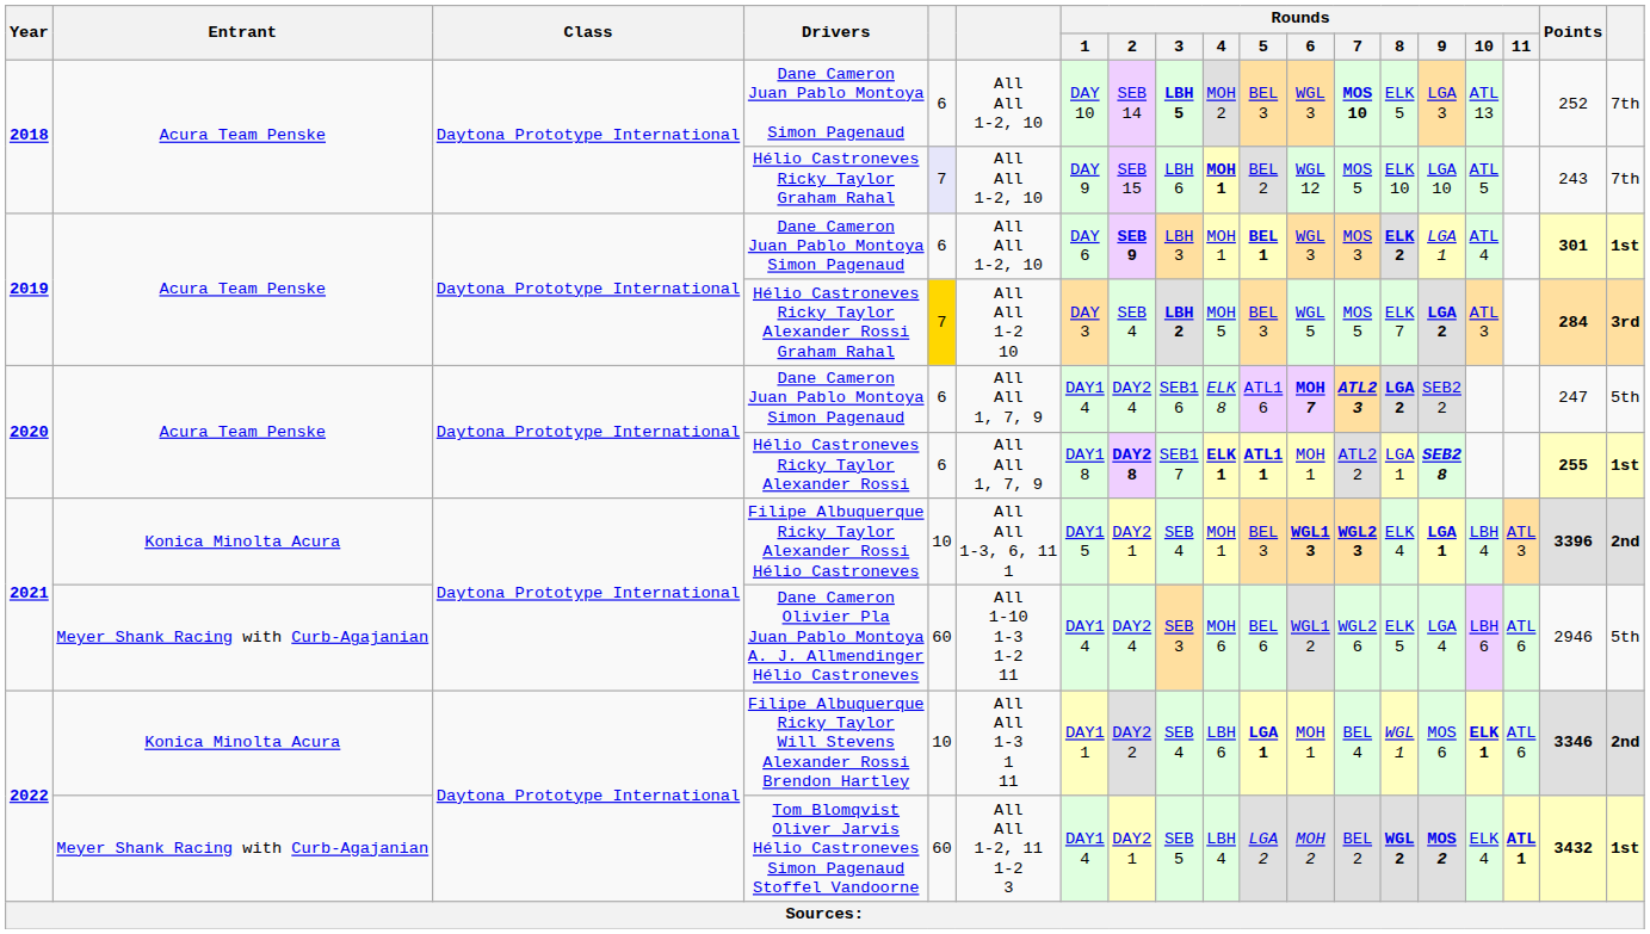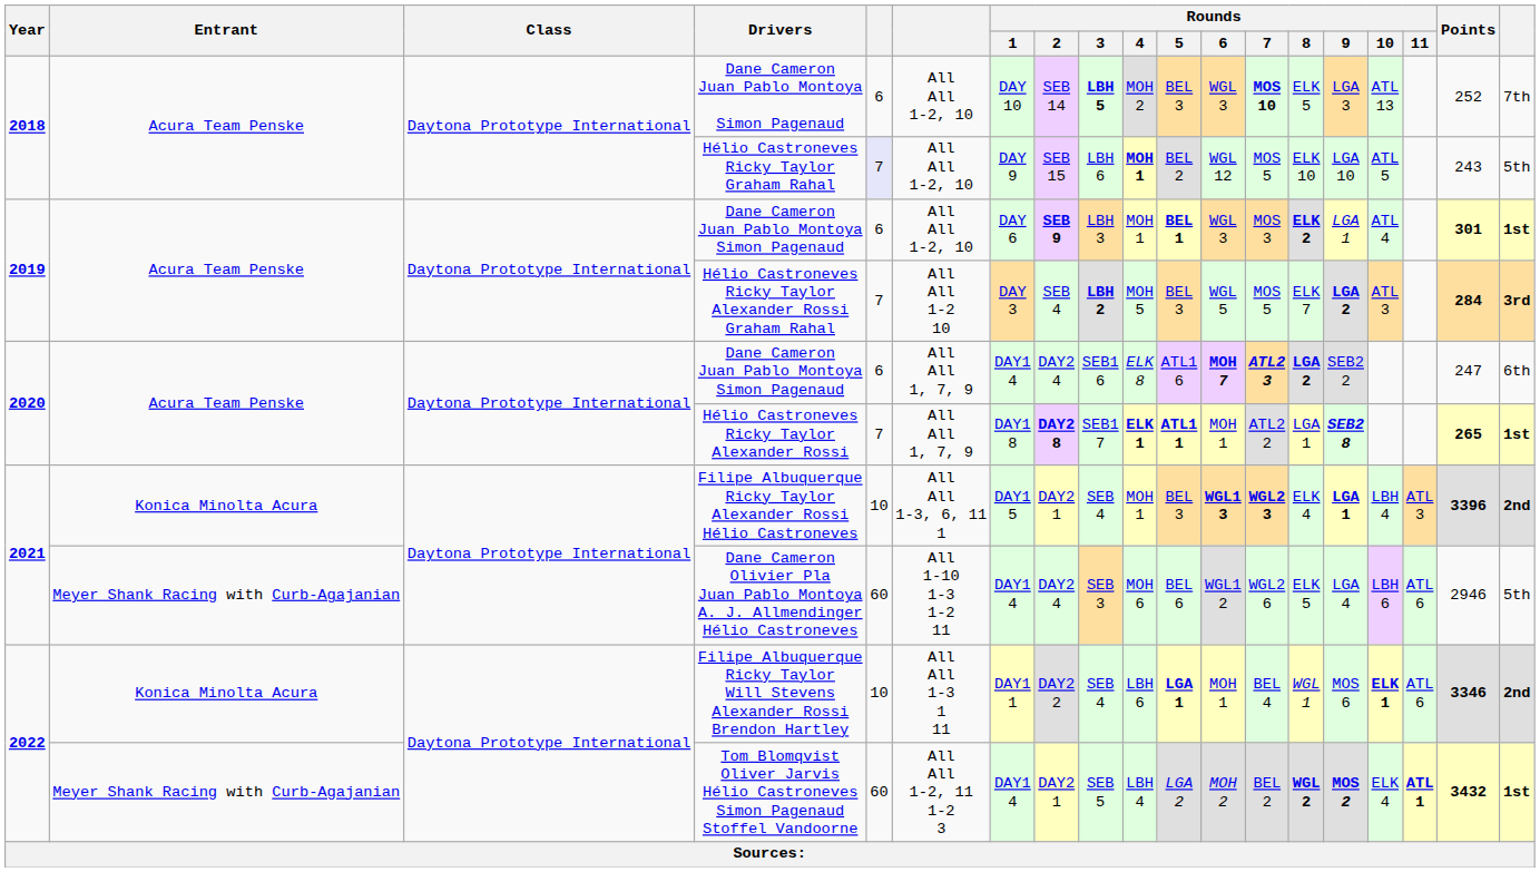 <table class="wikitable" style="text-align:center; font-size:90%">
 <tr>
 <th rowspan="2">Year</th>
 <th rowspan="2">Entrant</th>
 <th rowspan="2">Class</th>
 <th rowspan="2">Drivers</th>
 <th rowspan="2"></th>
 <th rowspan="2"></th>
 <th colspan="11">Rounds</th>
 <th rowspan="2">Points</th>
 <th rowspan="2"></th>
 </tr>
 <tr>
 <th>1</th>
 <th>2</th>
 <th>3</th>
 <th>4</th>
 <th>5</th>
 <th>6</th>
 <th>7</th>
 <th>8</th>
 <th>9</th>
 <th>10</th>
 <th>11</th>
 </tr>
 <tr>
 <td rowspan="2"><a href='#'><strong>2018</strong></a></td>
 <td rowspan="2"> <a href='#'>Acura Team Penske</a></td>
 <td rowspan="2"><a href='#'>Daytona Prototype International</a></td>
 <td> <a href='#'>Dane Cameron</a><br> <a href='#'>Juan Pablo Montoya</a><br><br><a href='#'>Simon Pagenaud</a></td>
 <td>6</td>
 <td>All<br>All<br>1-2, 10</td>
 <td style="background:#DFFFDF;"><a href='#'>DAY</a><br>10</td>
 <td style="background:#EFCFFF;"><a href='#'>SEB</a><br>14</td>
 <td style="background:#DFFFDF;"><a href='#'><strong>LBH</strong></a><br><strong>5</strong></td>
 <td style="background:#DFDFDF;"><a href='#'>MOH</a><br>2</td>
 <td style="background:#FFDF9F;"><a href='#'>BEL</a><br>3</td>
 <td style="background:#FFDF9F;"><a href='#'>WGL</a><br>3</td>
 <td style="background:#DFFFDF;"><a href='#'><strong>MOS</strong></a><br><strong>10</strong></td>
 <td style="background:#DFFFDF;"><a href='#'>ELK</a><br>5</td>
 <td style="background:#FFDF9F;"><a href='#'>LGA</a><br>3</td>
 <td style="background:#DFFFDF;"><a href='#'>ATL</a><br>13</td>
 <td></td>
 <td>252</td>
 <td>7th</td>
 </tr>
 <tr>
 <td> <a href='#'>Hélio Castroneves</a><br> <a href='#'>Ricky Taylor</a><br> <a href='#'>Graham Rahal</a></td>
 <td style="background: lavender;">7</td>
 <td>All<br>All<br>1-2, 10</td>
 <td style="background:#DFFFDF;"><a href='#'>DAY</a><br>9</td>
 <td style="background:#EFCFFF;"><a href='#'>SEB</a><br>15</td>
 <td style="background:#DFFFDF;"><a href='#'>LBH</a><br>6</td>
 <td style="background:#FFFFBF;"><a href='#'><strong>MOH</strong></a><br><strong>1</strong></td>
 <td style="background:#DFDFDF;"><a href='#'>BEL</a><br>2</td>
 <td style="background:#DFFFDF;"><a href='#'>WGL</a><br>12</td>
 <td style="background:#DFFFDF;"><a href='#'>MOS</a><br>5</td>
 <td style="background:#DFFFDF;"><a href='#'>ELK</a><br>10</td>
 <td style="background:#DFFFDF;"><a href='#'>LGA</a><br>10</td>
 <td style="background:#DFFFDF;"><a href='#'>ATL</a><br>5</td>
 <td></td>
 <td>243</td>
-<td>7th</td>
+<td>5th</td>
 </tr>
 <tr>
 <td rowspan="2"><a href='#'><strong>2019</strong></a></td>
 <td rowspan="2"> <a href='#'>Acura Team Penske</a></td>
 <td rowspan="2"><a href='#'>Daytona Prototype International</a></td>
 <td> <a href='#'>Dane Cameron</a><br> <a href='#'>Juan Pablo Montoya</a><br> <a href='#'>Simon Pagenaud</a></td>
 <td>6</td>
 <td>All<br>All<br>1-2, 10</td>
 <td style="background:#DFFFDF;"><a href='#'>DAY</a><br>6</td>
 <td style="background:#EFCFFF;"><a href='#'><strong>SEB</strong></a><br><strong>9</strong></td>
 <td style="background:#FFDF9F;"><a href='#'>LBH</a><br>3</td>
 <td style="background:#FFFFBF;"><a href='#'>MOH</a><br>1</td>
 <td style="background:#FFFFBF;"><a href='#'><strong>BEL</strong></a><br><strong>1</strong></td>
 <td style="background:#FFDF9F;"><a href='#'>WGL</a><br>3</td>
 <td style="background:#FFDF9F;"><a href='#'>MOS</a><br>3</td>
 <td style="background:#DFDFDF;"><a href='#'><strong>ELK</strong></a><br><strong>2</strong></td>
 <td style="background:#FFFFBF;"><a href='#'><em>LGA</em></a><br><em>1</em></td>
 <td style="background:#DFFFDF;"><a href='#'>ATL</a><br>4</td>
 <td></td>
 <th style="background:#FFFFBF;">301</th>
 <th style="background:#FFFFBF;">1st</th>
 </tr>
 <tr>
 <td> <a href='#'>Hélio Castroneves</a><br> <a href='#'>Ricky Taylor</a><br> <a href='#'>Alexander Rossi</a><br> <a href='#'>Graham Rahal</a></td>
-<td style="background: gold;">7</td>
+<td>7</td>
 <td>All<br>All<br>1-2<br>10</td>
 <td style="background:#FFDF9F;"><a href='#'>DAY</a><br>3</td>
 <td style="background:#DFFFDF;"><a href='#'>SEB</a><br>4</td>
 <td style="background:#DFDFDF;"><a href='#'><strong>LBH</strong></a><br><strong>2</strong></td>
 <td style="background:#DFFFDF;"><a href='#'>MOH</a><br>5</td>
 <td style="background:#FFDF9F;"><a href='#'>BEL</a><br>3</td>
 <td style="background:#DFFFDF;"><a href='#'>WGL</a><br>5</td>
 <td style="background:#DFFFDF;"><a href='#'>MOS</a><br>5</td>
 <td style="background:#DFFFDF;"><a href='#'>ELK</a><br>7</td>
 <td style="background:#DFDFDF;"><a href='#'><strong>LGA</strong></a><br><strong>2</strong></td>
 <td style="background:#FFDF9F;"><a href='#'>ATL</a><br>3</td>
 <td></td>
 <td style="background:#FFDF9F;"><strong>284</strong></td>
 <td style="background:#FFDF9F;"><strong>3rd</strong></td>
 </tr>
 <tr>
 <td rowspan="2"><a href='#'><strong>2020</strong></a></td>
 <td rowspan="2"> <a href='#'>Acura Team Penske</a></td>
 <td rowspan="2"><a href='#'>Daytona Prototype International</a></td>
 <td> <a href='#'>Dane Cameron</a><br> <a href='#'>Juan Pablo Montoya</a><br> <a href='#'>Simon Pagenaud</a></td>
 <td>6</td>
 <td>All<br>All<br>1, 7, 9</td>
 <td style="background:#DFFFDF;"><a href='#'>DAY1</a><br>4</td>
 <td style="background:#DFFFDF;"><a href='#'>DAY2</a><br>4</td>
 <td style="background:#DFFFDF;"><a href='#'>SEB1</a><br>6</td>
 <td style="background:#DFFFDF;"><a href='#'><em>ELK</em></a><br><em>8</em></td>
 <td style="background:#EFCFFF;"><a href='#'>ATL1</a><br>6</td>
 <td style="background:#EFCFFF;"><a href='#'><strong>MOH</strong></a><br><strong><em>7</em></strong></td>
 <td style="background:#FFDF9F;"><a href='#'><strong><em>ATL2</em></strong></a><br><strong><em>3</em></strong></td>
 <td style="background:#DFDFDF;"><a href='#'><strong>LGA</strong></a><br><strong>2</strong></td>
 <td style="background:#DFDFDF;"><a href='#'>SEB2</a><br>2</td>
 <td></td>
 <td></td>
 <td>247</td>
-<td>5th</td>
+<td>6th</td>
 </tr>
 <tr>
 <td> <a href='#'>Hélio Castroneves</a><br> <a href='#'>Ricky Taylor</a><br> <a href='#'>Alexander Rossi</a></td>
-<td>6</td>
+<td>7</td>
 <td>All<br>All<br>1, 7, 9</td>
 <td style="background:#DFFFDF;"><a href='#'>DAY1</a><br>8</td>
 <td style="background:#EFCFFF;"><a href='#'><strong>DAY2</strong></a><br><strong>8</strong></td>
 <td style="background:#DFFFDF;"><a href='#'>SEB1</a><br>7</td>
 <td style="background:#FFFFBF;"><a href='#'><strong>ELK</strong></a><br><strong>1</strong></td>
 <td style="background:#FFFFBF;"><a href='#'><strong>ATL1</strong></a><br><strong>1</strong></td>
 <td style="background:#FFFFBF;"><a href='#'>MOH</a><br>1</td>
 <td style="background:#DFDFDF;"><a href='#'>ATL2</a><br>2</td>
 <td style="background:#FFFFBF;"><a href='#'>LGA</a><br>1</td>
 <td style="background:#DFFFDF;"><a href='#'><strong><em>SEB2</em></strong></a><br><strong><em>8</em></strong></td>
 <td></td>
 <td></td>
-<th style="background:#FFFFBF;">255</th>
+<th style="background:#FFFFBF;">265</th>
 <th style="background:#FFFFBF;">1st</th>
 </tr>
 <tr>
 <td rowspan="2"><a href='#'><strong>2021</strong></a></td>
 <td> <a href='#'>Konica Minolta Acura</a></td>
 <td rowspan="2"><a href='#'>Daytona Prototype International</a></td>
 <td> <a href='#'>Filipe Albuquerque</a><br> <a href='#'>Ricky Taylor</a><br> <a href='#'>Alexander Rossi</a><br> <a href='#'>Hélio Castroneves</a></td>
 <td>10</td>
 <td>All<br>All<br>1-3, 6, 11<br>1</td>
 <td style="background:#DFFFDF;"><a href='#'>DAY1</a><br>5</td>
 <td style="background:#FFFFBF;"><a href='#'>DAY2</a><br>1</td>
 <td style="background:#DFFFDF;"><a href='#'>SEB</a><br>4</td>
 <td style="background:#FFFFBF;"><a href='#'>MOH</a><br>1</td>
 <td style="background:#FFDF9F;"><a href='#'>BEL</a><br>3</td>
 <td style="background:#FFDF9F;"><a href='#'><strong>WGL1</strong></a><br><strong>3</strong></td>
 <td style="background:#FFDF9F;"><a href='#'><strong>WGL2</strong></a><br><strong>3</strong></td>
 <td style="background:#DFFFDF;"><a href='#'>ELK</a><br>4</td>
 <td style="background:#FFFFBF;"><a href='#'><strong>LGA</strong></a><br><strong>1</strong></td>
 <td style="background:#DFFFDF;"><a href='#'>LBH</a><br>4</td>
 <td style="background:#FFDF9F;"><a href='#'>ATL</a><br>3</td>
 <th style="background:#DFDFDF;">3396</th>
 <th style="background:#DFDFDF;">2nd</th>
 </tr>
 <tr>
 <td> <a href='#'>Meyer Shank Racing</a> with <a href='#'>Curb-Agajanian</a></td>
 <td> <a href='#'>Dane Cameron</a><br> <a href='#'>Olivier Pla</a><br> <a href='#'>Juan Pablo Montoya</a><br> <a href='#'>A. J. Allmendinger</a><br> <a href='#'>Hélio Castroneves</a></td>
 <td>60</td>
 <td>All<br>1-10<br>1-3<br>1-2<br>11</td>
 <td style="background:#DFFFDF;"><a href='#'>DAY1</a><br>4</td>
 <td style="background:#DFFFDF;"><a href='#'>DAY2</a><br>4</td>
 <td style="background:#FFDF9F;"><a href='#'>SEB</a><br>3</td>
 <td style="background:#DFFFDF;"><a href='#'>MOH</a><br>6</td>
 <td style="background:#DFFFDF;"><a href='#'>BEL</a><br>6</td>
 <td style="background:#DFDFDF;"><a href='#'>WGL1</a><br>2</td>
 <td style="background:#DFFFDF;"><a href='#'>WGL2</a><br>6</td>
 <td style="background:#DFFFDF;"><a href='#'>ELK</a><br>5</td>
 <td style="background:#DFFFDF;"><a href='#'>LGA</a><br>4</td>
 <td style="background:#EFCFFF;"><a href='#'>LBH</a><br>6</td>
 <td style="background:#DFFFDF;"><a href='#'>ATL</a><br>6</td>
 <td>2946</td>
 <td>5th</td>
 </tr>
 <tr>
 <td rowspan="2"><a href='#'><strong>2022</strong></a></td>
 <td> <a href='#'>Konica Minolta Acura</a></td>
 <td rowspan="2"><a href='#'>Daytona Prototype International</a></td>
 <td> <a href='#'>Filipe Albuquerque</a><br> <a href='#'>Ricky Taylor</a><br> <a href='#'>Will Stevens</a><br> <a href='#'>Alexander Rossi</a><br> <a href='#'>Brendon Hartley</a></td>
 <td>10</td>
 <td>All<br>All<br>1-3<br>1<br>11</td>
 <td style="background:#FFFFBF;"><a href='#'>DAY1</a><br>1</td>
 <td style="background:#DFDFDF;"><a href='#'>DAY2</a><br>2</td>
 <td style="background:#dfffdf;"><a href='#'>SEB</a><br>4</td>
 <td style="background:#dfffdf;"><a href='#'>LBH</a><br>6</td>
 <td style="background:#ffffbf;"><a href='#'><strong>LGA</strong></a><br><strong>1</strong></td>
 <td style="background:#ffffbf;"><a href='#'>MOH</a><br>1</td>
 <td style="background:#dfffdf;"><a href='#'>BEL</a><br>4</td>
 <td style="background:#ffffbf;"><a href='#'><em>WGL</em></a><br><em>1</em></td>
 <td style="background:#dfffdf;"><a href='#'>MOS</a><br>6</td>
 <td style="background:#ffffbf;"><a href='#'><strong>ELK</strong></a><br><strong>1</strong></td>
 <td style="background:#dfffdf;"><a href='#'>ATL</a><br>6</td>
 <th style="background:#DFDFDF;">3346</th>
 <th style="background:#DFDFDF;">2nd</th>
 </tr>
 <tr>
 <td> <a href='#'>Meyer Shank Racing</a> with <a href='#'>Curb-Agajanian</a></td>
 <td> <a href='#'>Tom Blomqvist</a><br> <a href='#'>Oliver Jarvis</a><br> <a href='#'>Hélio Castroneves</a><br> <a href='#'>Simon Pagenaud</a><br> <a href='#'>Stoffel Vandoorne</a></td>
 <td>60</td>
 <td>All<br>All<br>1-2, 11<br>1-2<br>3</td>
 <td style="background:#DFFFDF;"><a href='#'>DAY1</a><br>4</td>
 <td style="background:#FFFFBF;"><a href='#'>DAY2</a><br>1</td>
 <td style="background:#dfffdf;"><a href='#'>SEB</a><br>5</td>
 <td style="background:#dfffdf;"><a href='#'>LBH</a><br>4</td>
 <td style="background:#dfdfdf;"><a href='#'><em>LGA</em></a><br><em>2</em></td>
 <td style="background:#dfdfdf;"><a href='#'><em>MOH</em></a><br><em>2</em></td>
 <td style="background:#dfdfdf;"><a href='#'>BEL</a><br>2</td>
 <td style="background:#dfdfdf;"><a href='#'><strong>WGL</strong></a><br><strong>2</strong></td>
 <td style="background:#dfdfdf;"><a href='#'><strong>MOS</strong></a><br><strong><em>2</em></strong></td>
 <td style="background:#dfffdf;"><a href='#'>ELK</a><br>4</td>
 <td style="background:#FFFFBF;"><a href='#'><strong>ATL</strong></a><br><strong>1</strong></td>
 <th style="background:#FFFFBF;">3432</th>
 <th style="background:#FFFFBF;">1st</th>
 </tr>
 <tr>
 <th colspan="19">Sources:</th>
 </tr>
 </table>
